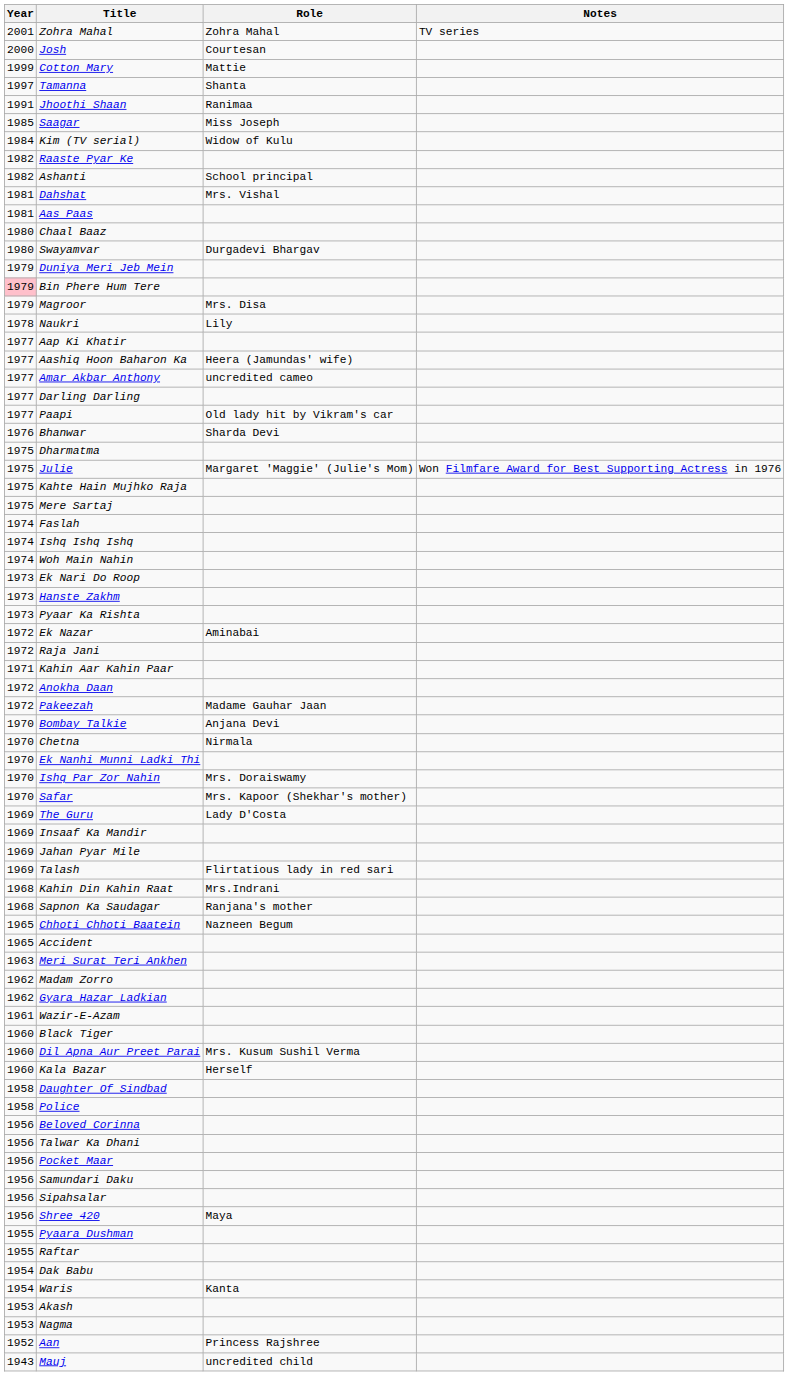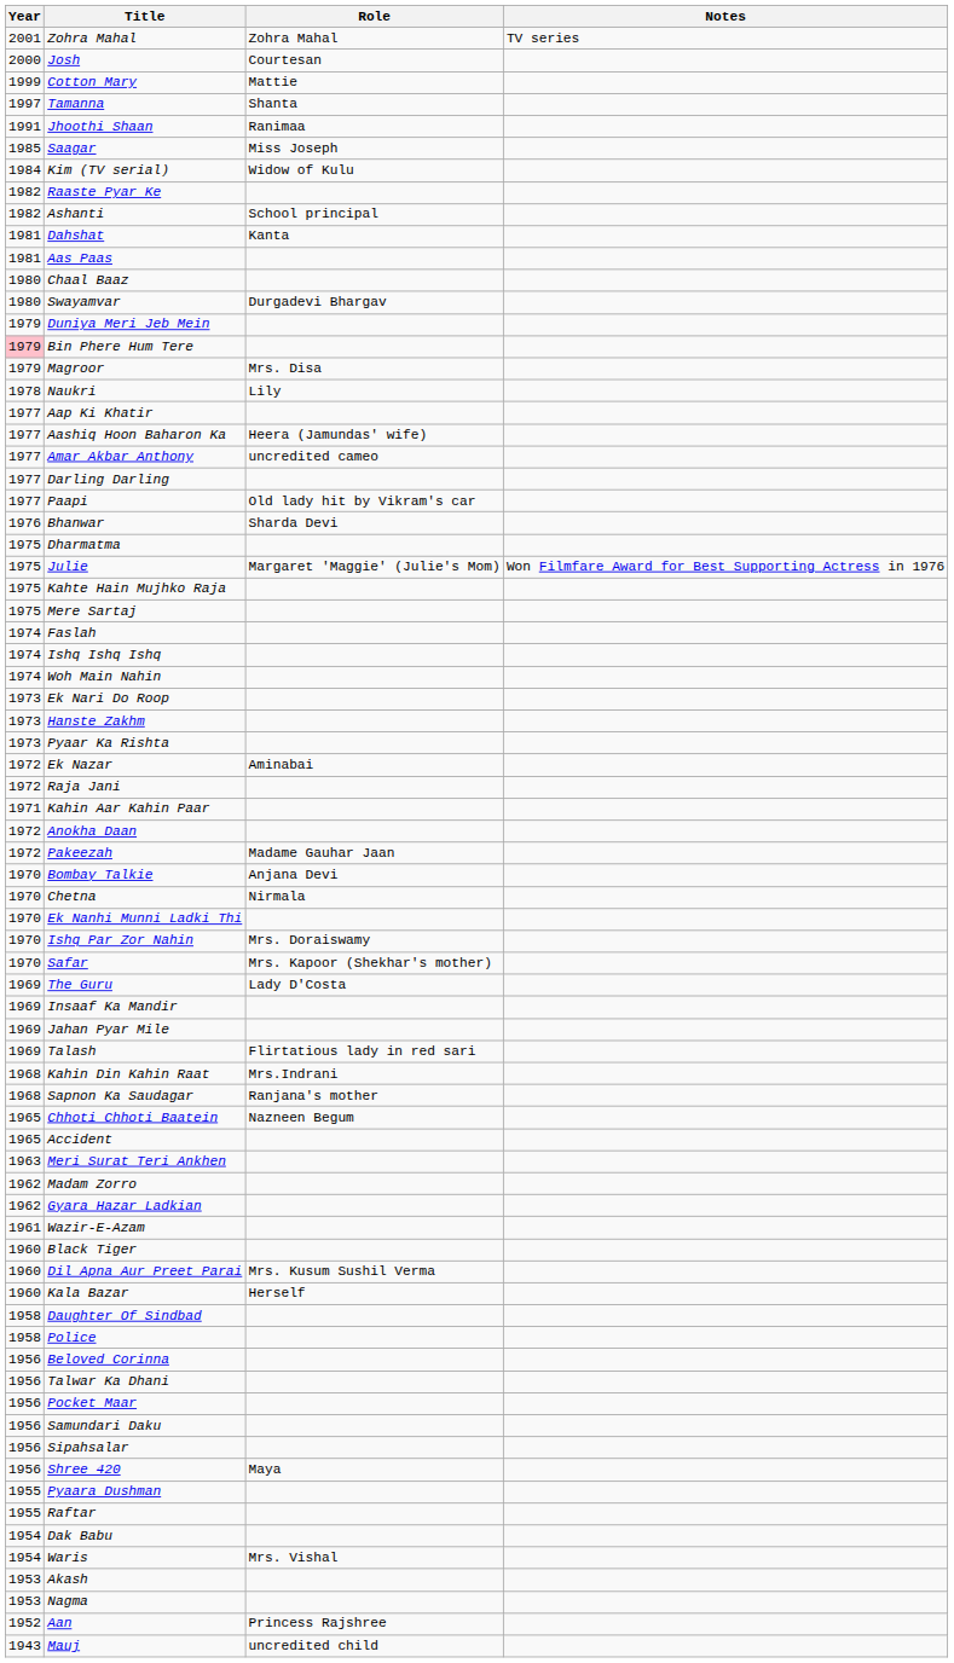 <table class="wikitable">
 <tr>
 <th>Year</th>
 <th>Title</th>
 <th>Role</th>
 <th>Notes</th>
 </tr>
 <tr>
 <td>2001</td>
 <td><em>Zohra Mahal</em></td>
 <td>Zohra Mahal</td>
 <td>TV series</td>
 </tr>
 <tr>
 <td>2000</td>
 <td><em><a href='#'>Josh</a></em></td>
 <td>Courtesan</td>
 <td></td>
 </tr>
 <tr>
 <td>1999</td>
 <td><em><a href='#'>Cotton Mary</a></em></td>
 <td>Mattie</td>
 <td></td>
 </tr>
 <tr>
 <td>1997</td>
 <td><em><a href='#'>Tamanna</a></em></td>
 <td>Shanta</td>
 <td></td>
 </tr>
 <tr>
 <td>1991</td>
 <td><em><a href='#'>Jhoothi Shaan</a></em></td>
 <td>Ranimaa</td>
 <td></td>
 </tr>
 <tr>
 <td>1985</td>
 <td><em><a href='#'>Saagar</a></em></td>
 <td>Miss Joseph</td>
 <td></td>
 </tr>
 <tr>
 <td>1984</td>
 <td><em>Kim (TV serial)</em></td>
 <td>Widow of Kulu</td>
 <td></td>
 </tr>
 <tr>
 <td>1982</td>
 <td><em><a href='#'>Raaste Pyar Ke</a></em></td>
 <td></td>
 <td></td>
 </tr>
 <tr>
 <td>1982</td>
 <td><em>Ashanti</em></td>
 <td>School principal</td>
 <td></td>
 </tr>
 <tr>
 <td>1981</td>
 <td><em><a href='#'>Dahshat</a></em></td>
-<td>Mrs. Vishal</td>
+<td>Kanta</td>
 <td></td>
 </tr>
 <tr>
 <td>1981</td>
 <td><em><a href='#'>Aas Paas</a></em></td>
 <td></td>
 <td></td>
 </tr>
 <tr>
 <td>1980</td>
 <td><em>Chaal Baaz</em></td>
 <td></td>
 <td></td>
 </tr>
 <tr>
 <td>1980</td>
 <td><em>Swayamvar</em></td>
 <td>Durgadevi Bhargav</td>
 <td></td>
 </tr>
 <tr>
 <td>1979</td>
 <td><em><a href='#'>Duniya Meri Jeb Mein</a></em></td>
 <td></td>
 <td></td>
 </tr>
 <tr>
 <td style="background: pink;">1979</td>
 <td><em>Bin Phere Hum Tere</em></td>
 <td></td>
 <td></td>
 </tr>
 <tr>
 <td>1979</td>
 <td><em>Magroor</em></td>
 <td>Mrs. Disa</td>
 <td></td>
 </tr>
 <tr>
 <td>1978</td>
 <td><em>Naukri</em></td>
 <td>Lily</td>
 <td></td>
 </tr>
 <tr>
 <td>1977</td>
 <td><em>Aap Ki Khatir</em></td>
 <td></td>
 <td></td>
 </tr>
 <tr>
 <td>1977</td>
 <td><em>Aashiq Hoon Baharon Ka</em></td>
 <td>Heera (Jamundas' wife)</td>
 <td></td>
 </tr>
 <tr>
 <td>1977</td>
 <td><em><a href='#'>Amar Akbar Anthony</a></em></td>
 <td>uncredited cameo</td>
 <td></td>
 </tr>
 <tr>
 <td>1977</td>
 <td><em>Darling Darling</em></td>
 <td></td>
 <td></td>
 </tr>
 <tr>
 <td>1977</td>
 <td><em>Paapi</em></td>
 <td>Old lady hit by Vikram's car</td>
 <td></td>
 </tr>
 <tr>
 <td>1976</td>
 <td><em>Bhanwar</em></td>
 <td>Sharda Devi</td>
 <td></td>
 </tr>
 <tr>
 <td>1975</td>
 <td><em>Dharmatma</em></td>
 <td></td>
 <td></td>
 </tr>
 <tr>
 <td>1975</td>
 <td><em><a href='#'>Julie</a></em></td>
 <td>Margaret 'Maggie' (Julie's Mom)</td>
 <td>Won <a href='#'>Filmfare Award for Best Supporting Actress</a> in 1976</td>
 </tr>
 <tr>
 <td>1975</td>
 <td><em>Kahte Hain Mujhko Raja</em></td>
 <td></td>
 <td></td>
 </tr>
 <tr>
 <td>1975</td>
 <td><em>Mere Sartaj</em></td>
 <td></td>
 <td></td>
 </tr>
 <tr>
 <td>1974</td>
 <td><em>Faslah</em></td>
 <td></td>
 <td></td>
 </tr>
 <tr>
 <td>1974</td>
 <td><em>Ishq Ishq Ishq</em></td>
 <td></td>
 <td></td>
 </tr>
 <tr>
 <td>1974</td>
 <td><em>Woh Main Nahin</em></td>
 <td></td>
 <td></td>
 </tr>
 <tr>
 <td>1973</td>
 <td><em>Ek Nari Do Roop</em></td>
 <td></td>
 <td></td>
 </tr>
 <tr>
 <td>1973</td>
 <td><em><a href='#'>Hanste Zakhm</a></em></td>
 <td></td>
 </tr>
 <tr>
 <td>1973</td>
 <td><em>Pyaar Ka Rishta</em></td>
 <td></td>
 <td></td>
 </tr>
 <tr>
 <td>1972</td>
 <td><em>Ek Nazar</em></td>
 <td>Aminabai</td>
 <td></td>
 </tr>
 <tr>
 <td>1972</td>
 <td><em>Raja Jani</em></td>
 <td></td>
 <td></td>
 </tr>
 <tr>
 <td>1971</td>
 <td><em>Kahin Aar Kahin Paar</em></td>
 <td></td>
 <td></td>
 </tr>
 <tr>
 <td>1972</td>
 <td><em><a href='#'>Anokha Daan</a></em></td>
 <td></td>
 <td></td>
 </tr>
 <tr>
 <td>1972</td>
 <td><em><a href='#'>Pakeezah</a></em></td>
 <td>Madame Gauhar Jaan</td>
 <td></td>
 </tr>
 <tr>
 <td>1970</td>
 <td><em><a href='#'>Bombay Talkie</a></em></td>
 <td>Anjana Devi</td>
 <td></td>
 </tr>
 <tr>
 <td>1970</td>
 <td><em>Chetna</em></td>
 <td>Nirmala</td>
 <td></td>
 </tr>
 <tr>
 <td>1970</td>
 <td><em><a href='#'>Ek Nanhi Munni Ladki Thi</a></em></td>
 <td></td>
 <td></td>
 </tr>
 <tr>
 <td>1970</td>
 <td><em><a href='#'>Ishq Par Zor Nahin</a></em></td>
 <td>Mrs. Doraiswamy</td>
 <td></td>
 </tr>
 <tr>
 <td>1970</td>
 <td><em><a href='#'>Safar</a></em></td>
 <td>Mrs. Kapoor (Shekhar's mother)</td>
 <td></td>
 </tr>
 <tr>
 <td>1969</td>
 <td><em><a href='#'>The Guru</a></em></td>
 <td>Lady D'Costa</td>
 <td></td>
 </tr>
 <tr>
 <td>1969</td>
 <td><em>Insaaf Ka Mandir</em></td>
 <td></td>
 <td></td>
 </tr>
 <tr>
 <td>1969</td>
 <td><em>Jahan Pyar Mile</em></td>
 <td></td>
 <td></td>
 </tr>
 <tr>
 <td>1969</td>
 <td><em>Talash</em></td>
 <td>Flirtatious lady in red sari</td>
 <td></td>
 </tr>
 <tr>
 <td>1968</td>
 <td><em>Kahin Din Kahin Raat</em></td>
 <td>Mrs.Indrani</td>
 <td></td>
 </tr>
 <tr>
 <td>1968</td>
 <td><em>Sapnon Ka Saudagar</em></td>
 <td>Ranjana's mother</td>
 <td></td>
 </tr>
 <tr>
 <td>1965</td>
 <td><em><a href='#'>Chhoti Chhoti Baatein</a></em></td>
 <td>Nazneen Begum</td>
 <td></td>
 </tr>
 <tr>
 <td>1965</td>
 <td><em>Accident</em></td>
 <td></td>
 </tr>
 <tr>
 <td>1963</td>
 <td><em><a href='#'>Meri Surat Teri Ankhen</a></em></td>
 <td></td>
 <td></td>
 </tr>
 <tr>
 <td>1962</td>
 <td><em>Madam Zorro</em></td>
 <td></td>
 <td></td>
 </tr>
 <tr>
 <td>1962</td>
 <td><em><a href='#'>Gyara Hazar Ladkian</a></em></td>
 <td></td>
 <td></td>
 </tr>
 <tr>
 <td>1961</td>
 <td><em>Wazir-E-Azam</em></td>
 <td></td>
 <td></td>
 </tr>
 <tr>
 <td>1960</td>
 <td><em>Black Tiger</em></td>
 <td></td>
 <td></td>
 </tr>
 <tr>
 <td>1960</td>
 <td><em><a href='#'>Dil Apna Aur Preet Parai</a></em></td>
 <td>Mrs. Kusum Sushil Verma</td>
 <td></td>
 </tr>
 <tr>
 <td>1960</td>
 <td><em>Kala Bazar</em></td>
 <td>Herself</td>
 <td></td>
 </tr>
 <tr>
 <td>1958</td>
 <td><em><a href='#'>Daughter Of Sindbad</a></em></td>
 <td></td>
 <td></td>
 </tr>
 <tr>
 <td>1958</td>
 <td><em><a href='#'>Police</a></em></td>
 <td></td>
 <td></td>
 </tr>
 <tr>
 <td>1956</td>
 <td><em><a href='#'>Beloved Corinna</a></em></td>
 <td></td>
 <td></td>
 </tr>
 <tr>
 <td>1956</td>
 <td><em>Talwar Ka Dhani</em></td>
 <td></td>
 <td></td>
 </tr>
 <tr>
 <td>1956</td>
 <td><em><a href='#'>Pocket Maar</a></em></td>
 <td></td>
 <td></td>
 </tr>
 <tr>
 <td>1956</td>
 <td><em>Samundari Daku</em></td>
 <td></td>
 <td></td>
 </tr>
 <tr>
 <td>1956</td>
 <td><em>Sipahsalar</em></td>
 <td></td>
 <td></td>
 </tr>
 <tr>
 <td>1956</td>
 <td><em><a href='#'>Shree 420</a></em></td>
 <td>Maya</td>
 <td></td>
 </tr>
 <tr>
 <td>1955</td>
 <td><em><a href='#'>Pyaara Dushman</a></em></td>
 <td></td>
 <td></td>
 </tr>
 <tr>
 <td>1955</td>
 <td><em>Raftar</em></td>
 <td></td>
 <td></td>
 </tr>
 <tr>
 <td>1954</td>
 <td><em>Dak Babu</em></td>
 <td></td>
 <td></td>
 </tr>
 <tr>
 <td>1954</td>
 <td><em>Waris</em></td>
-<td>Kanta</td>
+<td>Mrs. Vishal</td>
 <td></td>
 </tr>
 <tr>
 <td>1953</td>
 <td><em>Akash</em></td>
 <td></td>
 <td></td>
 </tr>
 <tr>
 <td>1953</td>
 <td><em>Nagma</em></td>
 <td></td>
 <td></td>
 </tr>
 <tr>
 <td>1952</td>
 <td><em><a href='#'>Aan</a></em></td>
 <td>Princess Rajshree</td>
 <td></td>
 </tr>
 <tr>
 <td>1943</td>
 <td><em><a href='#'>Mauj</a></em></td>
 <td>uncredited child</td>
 <td></td>
 </tr>
 </table>
